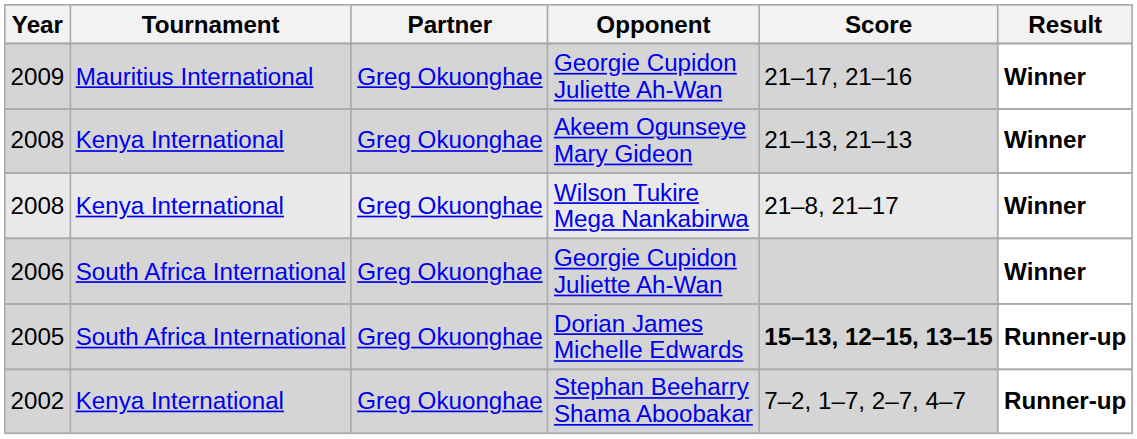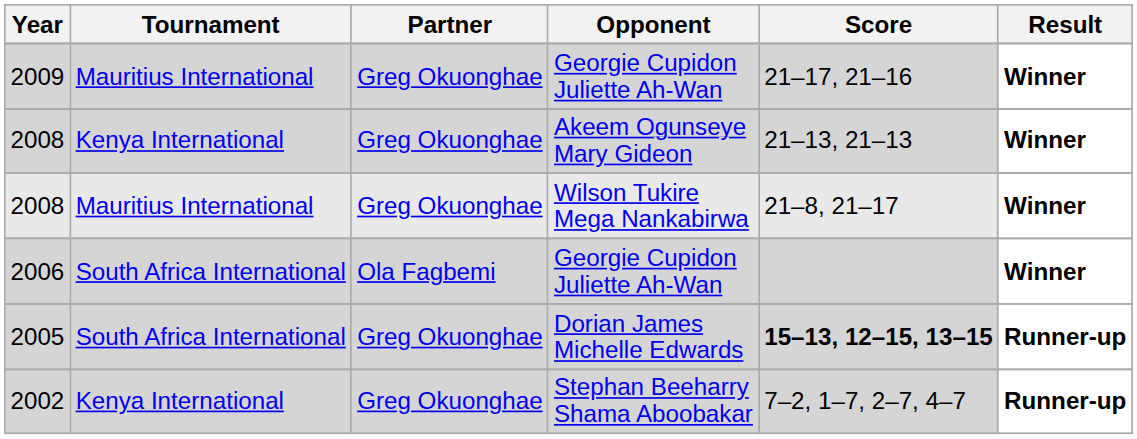 <table class="sortable wikitable" style="font-size: 90%;">
 <tr>
 <th>Year</th>
 <th>Tournament</th>
 <th>Partner</th>
 <th>Opponent</th>
 <th>Score</th>
 <th>Result</th>
 </tr>
 <tr>
 </tr>
 <tr style="background:#D5D5D5">
 <td align="center">2009</td>
 <td align="left"><a href='#'>Mauritius International</a></td>
 <td align="left"> <a href='#'>Greg Okuonghae</a></td>
 <td align="left"> <a href='#'>Georgie Cupidon</a><br> <a href='#'>Juliette Ah-Wan</a></td>
 <td align="left">21–17, 21–16</td>
 <td style="text-align:left; background:white"> <strong>Winner</strong></td>
 </tr>
 <tr>
 </tr>
 <tr style="background:#D5D5D5">
 <td align="center">2008</td>
 <td align="left"><a href='#'>Kenya International</a></td>
 <td align="left"> <a href='#'>Greg Okuonghae</a></td>
 <td align="left"> <a href='#'>Akeem Ogunseye</a><br> <a href='#'>Mary Gideon</a></td>
 <td align="left">21–13, 21–13</td>
 <td style="text-align:left; background:white"> <strong>Winner</strong></td>
 </tr>
 <tr>
 </tr>
 <tr style="background:#E9E9E9">
 <td align="center">2008</td>
-<td align="left"><a href='#'>Kenya International</a></td>
+<td align="left"><a href='#'>Mauritius International</a></td>
 <td align="left"> <a href='#'>Greg Okuonghae</a></td>
 <td align="left"> <a href='#'>Wilson Tukire</a><br> <a href='#'>Mega Nankabirwa</a></td>
 <td align="left">21–8, 21–17</td>
 <td style="text-align:left; background:white"> <strong>Winner</strong></td>
 </tr>
 <tr>
 </tr>
 <tr style="background:#D5D5D5">
 <td align="center">2006</td>
 <td align="left"><a href='#'>South Africa International</a></td>
-<td align="left"> <a href='#'>Greg Okuonghae</a></td>
+<td align="left"> <a href='#'>Ola Fagbemi</a></td>
 <td align="left"> <a href='#'>Georgie Cupidon</a><br> <a href='#'>Juliette Ah-Wan</a></td>
 <td align="left"></td>
 <td style="text-align:left; background:white"> <strong>Winner</strong></td>
 </tr>
 <tr>
 </tr>
 <tr style="background:#D5D5D5">
 <td align="center">2005</td>
 <td align="left"><a href='#'>South Africa International</a></td>
 <td align="left"> <a href='#'>Greg Okuonghae</a></td>
 <td align="left"> <a href='#'>Dorian James</a><br> <a href='#'>Michelle Edwards</a></td>
 <td align="left"><strong>15–13, 12–15, 13–15</strong></td>
 <td style="text-align:left; background:white"> <strong>Runner-up</strong></td>
 </tr>
 <tr>
 </tr>
 <tr style="background:#D5D5D5">
 <td align="center">2002</td>
 <td align="left"><a href='#'>Kenya International</a></td>
 <td align="left"> <a href='#'>Greg Okuonghae</a></td>
 <td align="left"> <a href='#'>Stephan Beeharry</a><br> <a href='#'>Shama Aboobakar</a></td>
 <td align="left">7–2, 1–7, 2–7, 4–7</td>
 <td style="text-align:left; background:white"> <strong>Runner-up</strong></td>
 </tr>
 </table>
